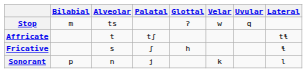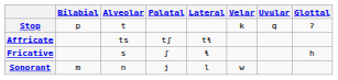 <table class="wikitable" style=text-align:center>
 <tr>
 <th></th>
 <th><a href='#'>Bilabial</a></th>
 <th><a href='#'>Alveolar</a></th>
 <th><a href='#'>Palatal</a></th>
-<th><a href='#'>Glottal</a></th>
+<th><a href='#'>Lateral</a></th>
 <th><a href='#'>Velar</a></th>
 <th><a href='#'>Uvular</a></th>
-<th><a href='#'>Lateral</a></th>
+<th><a href='#'>Glottal</a></th>
 </tr>
 <tr>
 <th><strong><a href='#'>Stop</a></strong></th>
-<td>m</td>
-<td>ts</td>
+<td>p</td>
+<td>t</td>
 <td></td>
+<td></td>
+<td>k</td>
+<td>q</td>
 <td>ʔ</td>
-<td>w</td>
-<td>q</td>
-<td></td>
 </tr>
 <tr>
 <th><strong><a href='#'>Affricate</a></strong></th>
 <td></td>
-<td>t</td>
+<td>ts</td>
 <td>tʃ</td>
+<td>tɬ</td>
 <td></td>
 <td></td>
 <td></td>
-<td>tɬ</td>
 </tr>
 <tr>
 <th><strong><a href='#'>Fricative</a></strong></th>
 <td></td>
 <td>s</td>
 <td>ʃ</td>
-<td>h</td>
+<td>ɬ</td>
 <td></td>
 <td></td>
-<td>ɬ</td>
+<td>h</td>
 </tr>
 <tr>
 <th><a href='#'>Sonorant</a></th>
-<td>p</td>
+<td>m</td>
 <td>n</td>
 <td>j</td>
+<td>l</td>
+<td>w</td>
 <td></td>
-<td>k</td>
 <td></td>
-<td>l</td>
 </tr>
 </table>
